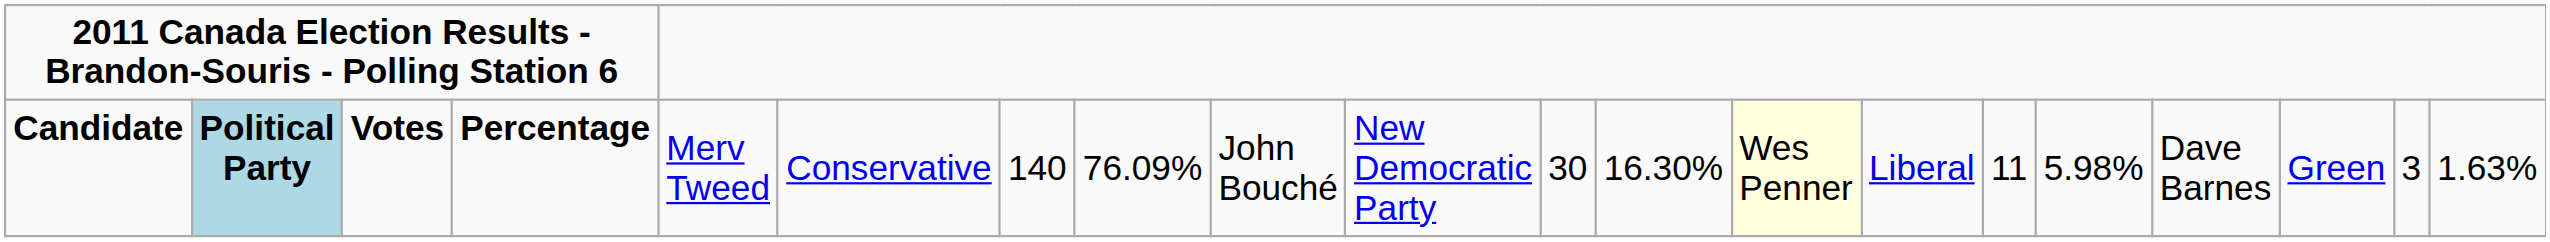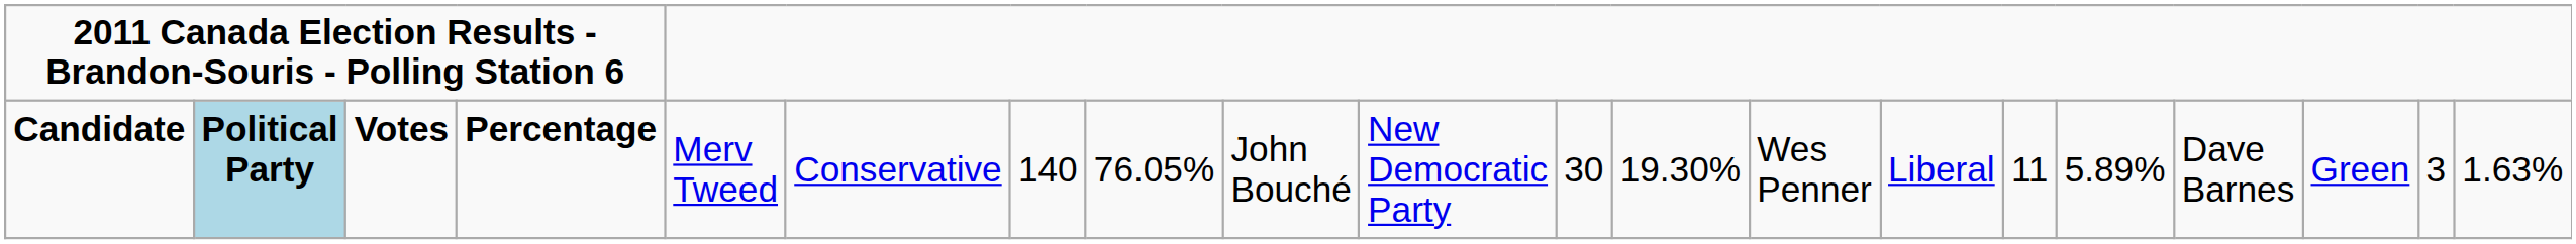 <table class="wikitable">
 <tr>
 <td colspan="5" rowspan="1" align="center" valign="top"><strong>2011 Canada Election Results - Brandon-Souris - Polling Station 6</strong></td>
 </tr>
 <tr>
 <td colspan="2" rowspan="1" align="center" valign="top"><strong>Candidate</strong></td>
 <td align="center" valign="top" style="background: lightblue;"><strong>Political Party</strong></td>
 <td align="center" valign="top"><strong>Votes</strong></td>
 <td align="center" valign="top"><strong>Percentage</strong> <br><br></td>
 <td><a href='#'>Merv Tweed</a></td>
 <td><a href='#'>Conservative</a></td>
 <td align="right">140</td>
-<td align="right">76.09%<br></td>
+<td align="right">76.05%<br></td>
 <td>John Bouché</td>
 <td><a href='#'>New Democratic Party</a></td>
 <td align="right">30</td>
-<td align="right">16.30%<br></td>
-<td style="background: lightyellow;">Wes Penner</td>
+<td align="right">19.30%<br></td>
+<td>Wes Penner</td>
 <td><a href='#'>Liberal</a></td>
 <td align="right">11</td>
-<td align="right">5.98%<br></td>
+<td align="right">5.89%<br></td>
 <td>Dave Barnes</td>
 <td><a href='#'>Green</a></td>
 <td align="right">3</td>
 <td align="right">1.63%</td>
 </tr>
 </table>
